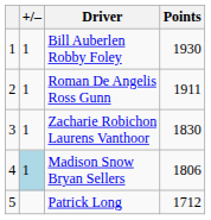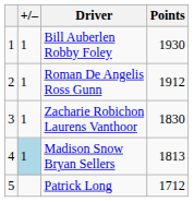 <table class="wikitable" style="font-size: 95%;">
 <tr>
 <th scope="col"></th>
 <th scope="col">+/–</th>
 <th scope="col">Driver</th>
 <th scope="col">Points</th>
 </tr>
 <tr>
 <td align=center>1</td>
 <td align="left"> 1</td>
 <td> <a href='#'>Bill Auberlen</a><br> <a href='#'>Robby Foley</a></td>
 <td align=right>1930</td>
 </tr>
 <tr>
 <td align=center>2</td>
 <td align="left"> 1</td>
 <td> <a href='#'>Roman De Angelis</a><br> <a href='#'>Ross Gunn</a></td>
-<td align=right>1911</td>
+<td align=right>1912</td>
 </tr>
 <tr>
 <td align=center>3</td>
 <td align="left"> 1</td>
 <td> <a href='#'>Zacharie Robichon</a><br> <a href='#'>Laurens Vanthoor</a></td>
 <td align=right>1830</td>
 </tr>
 <tr>
 <td align=center>4</td>
 <td align="left" style="background: lightblue;"> 1</td>
 <td> <a href='#'>Madison Snow</a><br> <a href='#'>Bryan Sellers</a></td>
-<td align=right>1806</td>
+<td align=right>1813</td>
 </tr>
 <tr>
 <td align=center>5</td>
 <td align="left"></td>
 <td> <a href='#'>Patrick Long</a></td>
 <td align=right>1712</td>
 </tr>
 </table>
